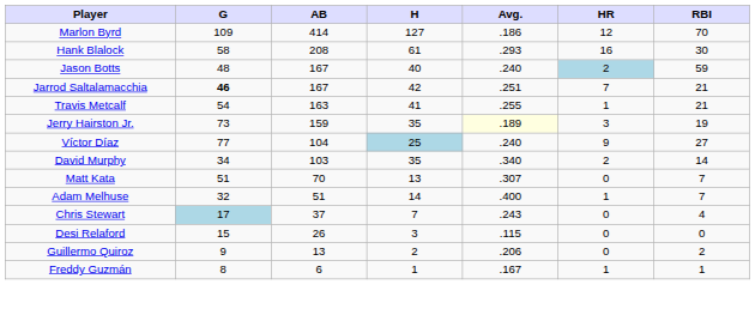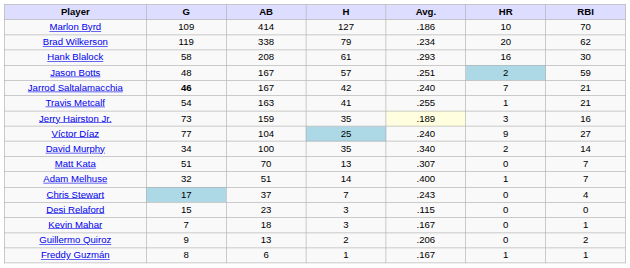 <table class="wikitable sortable">
 <tr>
 <th style="background:#ddf; width:16%;">Player</th>
 <th style="background:#ddf; width:9%;">G</th>
 <th style="background:#ddf; width:9%;">AB</th>
 <th style="background:#ddf; width:9%;">H</th>
 <th style="background:#ddf; width:9%;">Avg.</th>
 <th style="background:#ddf; width:9%;">HR</th>
 <th style="background:#ddf; width:9%;">RBI</th>
 </tr>
 <tr align=center>
 <td><a href='#'>Marlon Byrd</a></td>
 <td>109</td>
 <td>414</td>
 <td>127</td>
 <td>.186</td>
-<td>12</td>
+<td>10</td>
 <td>70</td>
+</tr>
+<tr align=center>
+<td><a href='#'>Brad Wilkerson</a></td>
+<td>119</td>
+<td>338</td>
+<td>79</td>
+<td>.234</td>
+<td>20</td>
+<td>62</td>
 </tr>
 <tr align=center>
 <td><a href='#'>Hank Blalock</a></td>
 <td>58</td>
 <td>208</td>
 <td>61</td>
 <td>.293</td>
 <td>16</td>
 <td>30</td>
 </tr>
 <tr align=center>
 <td><a href='#'>Jason Botts</a></td>
 <td>48</td>
 <td>167</td>
-<td>40</td>
-<td>.240</td>
+<td>57</td>
+<td>.251</td>
 <td style="background: lightblue;">2</td>
 <td>59</td>
 </tr>
 <tr align=center>
 <td><a href='#'>Jarrod Saltalamacchia</a></td>
 <td><strong>46</strong></td>
 <td>167</td>
 <td>42</td>
-<td>.251</td>
+<td>.240</td>
 <td>7</td>
 <td>21</td>
 </tr>
 <tr align=center>
 <td><a href='#'>Travis Metcalf</a></td>
 <td>54</td>
 <td>163</td>
 <td>41</td>
 <td>.255</td>
 <td>1</td>
 <td>21</td>
 </tr>
 <tr align=center>
 <td><a href='#'>Jerry Hairston Jr.</a></td>
 <td>73</td>
 <td>159</td>
 <td>35</td>
 <td style="background: lightyellow;">.189</td>
 <td>3</td>
-<td>19</td>
+<td>16</td>
 </tr>
 <tr align=center>
 <td><a href='#'>Víctor Díaz</a></td>
 <td>77</td>
 <td>104</td>
 <td style="background: lightblue;">25</td>
 <td>.240</td>
 <td>9</td>
 <td>27</td>
 </tr>
 <tr align=center>
 <td><a href='#'>David Murphy</a></td>
 <td>34</td>
-<td>103</td>
+<td>100</td>
 <td>35</td>
 <td>.340</td>
 <td>2</td>
 <td>14</td>
 </tr>
 <tr align=center>
 <td><a href='#'>Matt Kata</a></td>
 <td>51</td>
 <td>70</td>
 <td>13</td>
 <td>.307</td>
 <td>0</td>
 <td>7</td>
 </tr>
 <tr align=center>
 <td><a href='#'>Adam Melhuse</a></td>
 <td>32</td>
 <td>51</td>
 <td>14</td>
 <td>.400</td>
 <td>1</td>
 <td>7</td>
 </tr>
 <tr align=center>
 <td><a href='#'>Chris Stewart</a></td>
 <td style="background: lightblue;">17</td>
 <td>37</td>
 <td>7</td>
 <td>.243</td>
 <td>0</td>
 <td>4</td>
 </tr>
 <tr align=center>
 <td><a href='#'>Desi Relaford</a></td>
 <td>15</td>
-<td>26</td>
+<td>23</td>
 <td>3</td>
 <td>.115</td>
 <td>0</td>
 <td>0</td>
+</tr>
+<tr align=center>
+<td><a href='#'>Kevin Mahar</a></td>
+<td>7</td>
+<td>18</td>
+<td>3</td>
+<td>.167</td>
+<td>0</td>
+<td>1</td>
 </tr>
 <tr align=center>
 <td><a href='#'>Guillermo Quiroz</a></td>
 <td>9</td>
 <td>13</td>
 <td>2</td>
 <td>.206</td>
 <td>0</td>
 <td>2</td>
 </tr>
 <tr align=center>
 <td><a href='#'>Freddy Guzmán</a></td>
 <td>8</td>
 <td>6</td>
 <td>1</td>
 <td>.167</td>
 <td>1</td>
 <td>1</td>
 </tr>
 </table>
